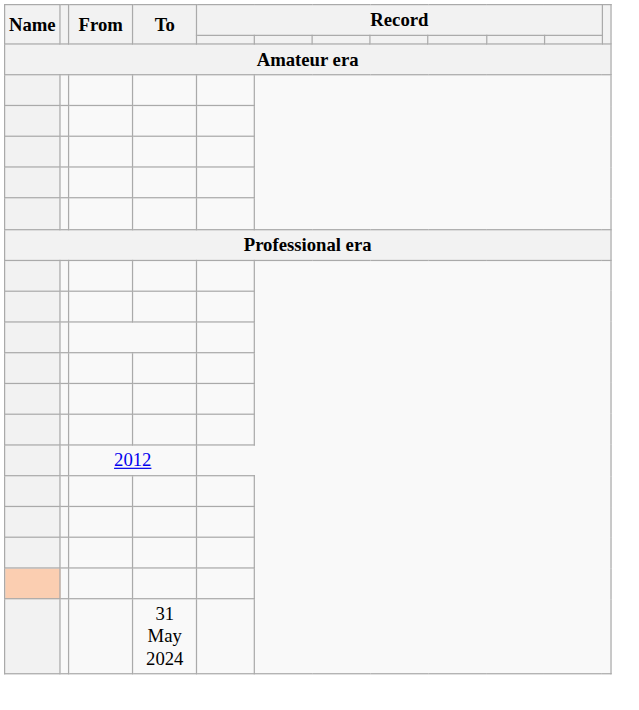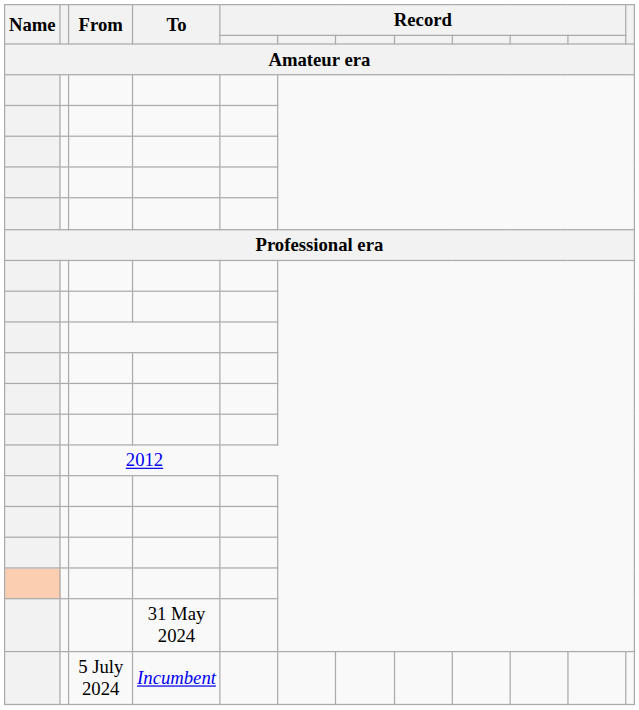 <table class="wikitable plainrowheaders sortable" style="font-size:95%; text-align:center;">
 <tr>
 <th rowspan="2" width=15 scope=col>Name</th>
 <th rowspan="2" scope=col></th>
 <th rowspan="2" width=45 scope=col>From</th>
 <th rowspan="2" width=45 scope=col>To</th>
 <th colspan="7" class="unsortable" scope=col>Record</th>
 <th rowspan="2" class="unsortable" scope=col></th>
 </tr>
 <tr>
 <th scope=col width=40></th>
 <th scope=col width=40></th>
 <th scope=col width=40></th>
 <th scope=col width=40></th>
 <th scope=col width=40></th>
 <th scope=col width=40></th>
 <th scope=col width=40></th>
 </tr>
 <tr>
 <th colspan=12>Amateur era</th>
 </tr>
 <tr>
 <th scope=row style=text-align:left></th>
 <td align=left></td>
 <td align=center></td>
 <td align=center><br></td>
 <td align=center></td>
 </tr>
 <tr>
 <th scope=row style=text-align:left></th>
 <td align=left></td>
 <td align=center></td>
 <td align=center><br></td>
 <td align=center></td>
 </tr>
 <tr>
 <th scope=row style=text-align:left></th>
 <td align=left></td>
 <td align=center></td>
 <td align=center><br></td>
 <td align=center></td>
 </tr>
 <tr>
 <th scope=row style=text-align:left></th>
 <td align=left></td>
 <td align=center></td>
 <td align=center><br></td>
 <td align=center></td>
 </tr>
 <tr>
 <th scope=row style=text-align:left></th>
 <td align=left></td>
 <td align=center></td>
 <td align=center><br></td>
 <td align=center></td>
 </tr>
 <tr>
 <th colspan=12>Professional era</th>
 </tr>
 <tr>
 <th scope=row style=text-align:left></th>
 <td align=left></td>
 <td align=center></td>
 <td align=center><br></td>
 <td align=center></td>
 </tr>
 <tr>
 <th scope=row style=text-align:left></th>
 <td align=left></td>
 <td align=center></td>
 <td align=center><br></td>
 <td align=center></td>
 </tr>
 <tr>
 <th scope=row style=text-align:left></th>
 <td align=left></td>
 <td align=center colspan=2><br></td>
 <td align=center></td>
 </tr>
 <tr>
 <th scope=row style=text-align:left></th>
 <td align=left></td>
 <td align=center></td>
 <td align=center><br></td>
 <td align=center></td>
 </tr>
 <tr>
 <th scope=row style=text-align:left></th>
 <td align=left></td>
 <td align=center></td>
 <td align=center><br></td>
 <td align=center></td>
 </tr>
 <tr>
 <th scope=row style=text-align:left></th>
 <td align=left></td>
 <td align=center></td>
 <td align=center><br></td>
 <td align=center></td>
 </tr>
 <tr>
 <th scope=row style=text-align:left></th>
 <td align=left></td>
 <td align=center colspan=2><a href='#'>2012</a><br></td>
 </tr>
 <tr>
 <th scope=row style=text-align:left></th>
 <td align=left></td>
 <td align=center></td>
 <td align=center><br></td>
 <td align=center></td>
 </tr>
 <tr>
 <th scope=row style=text-align:left></th>
 <td align=left></td>
 <td align=center></td>
 <td align=center><br></td>
 <td align=center></td>
 </tr>
 <tr>
 <th scope=row style=text-align:left></th>
 <td align=left></td>
 <td align=center></td>
 <td align=center><br></td>
 <td align=center></td>
 </tr>
 <tr>
 <th scope=row style=background:#FBCEB1><br></th>
 <td align=left></td>
 <td align=center></td>
 <td align=center><br></td>
 <td align=center></td>
 </tr>
 <tr>
 <th scope=row style=text-align:left></th>
 <td align=left></td>
 <td align=center></td>
 <td align=center>31 May 2024<br></td>
 <td align=center></td>
 </tr>
+<tr>
+<th !scope=row style=text-align:left></th>
+<td align=left></td>
+<td>5 July 2024</td>
+<td><em><a href='#'>Incumbent</a></em></td>
+<td></td>
+<td></td>
+<td></td>
+<td></td>
+<td></td>
+<td></td>
+<td></td>
+<td></td>
+</tr>
 </table>
